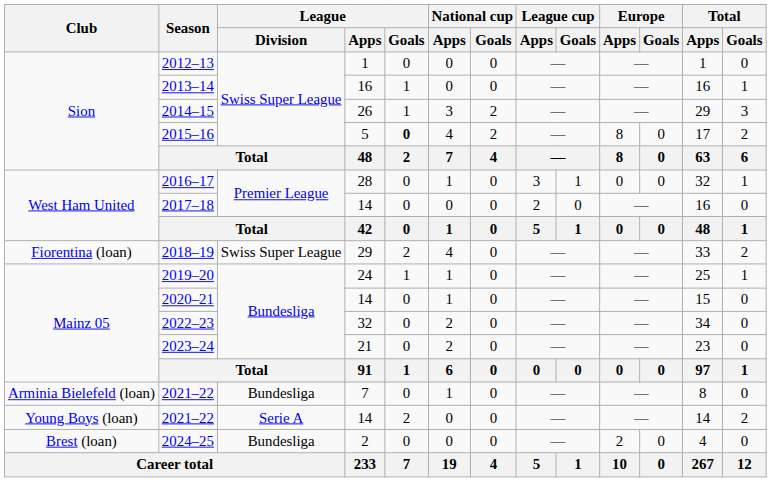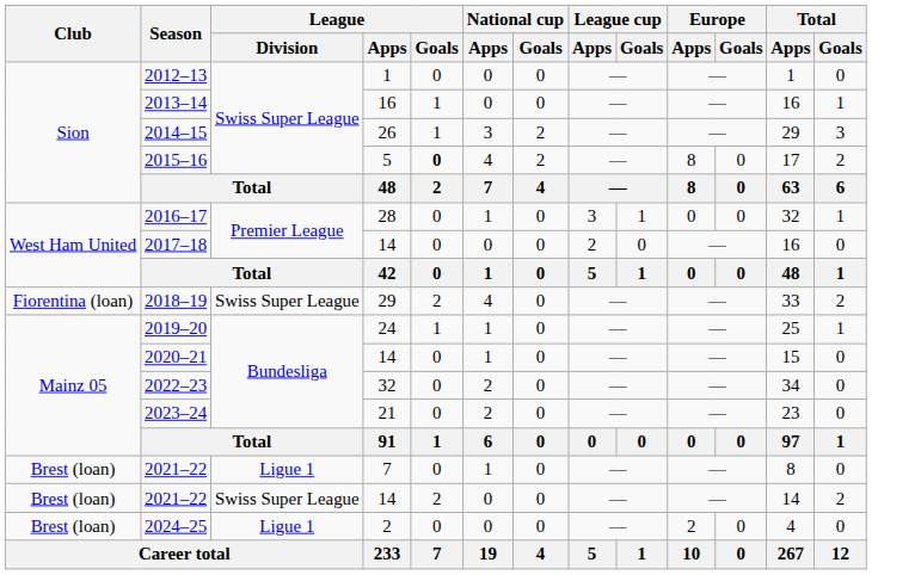 <table class="wikitable" style="text-align:center">
 <tr>
 <th rowspan="2">Club</th>
 <th rowspan="2">Season</th>
 <th colspan="3">League</th>
 <th colspan="2">National cup</th>
 <th colspan="2">League cup</th>
 <th colspan="2">Europe</th>
 <th colspan="2">Total</th>
 </tr>
 <tr>
 <th>Division</th>
 <th>Apps</th>
 <th>Goals</th>
 <th>Apps</th>
 <th>Goals</th>
 <th>Apps</th>
 <th>Goals</th>
 <th>Apps</th>
 <th>Goals</th>
 <th>Apps</th>
 <th>Goals</th>
 </tr>
 <tr>
 <td rowspan="5"><a href='#'>Sion</a></td>
 <td><a href='#'>2012–13</a></td>
 <td rowspan="4"><a href='#'>Swiss Super League</a></td>
 <td>1</td>
 <td>0</td>
 <td>0</td>
 <td>0</td>
 <td colspan="2">—</td>
 <td colspan="2">—</td>
 <td>1</td>
 <td>0</td>
 </tr>
 <tr>
 <td><a href='#'>2013–14</a></td>
 <td>16</td>
 <td>1</td>
 <td>0</td>
 <td>0</td>
 <td colspan="2">—</td>
 <td colspan="2">—</td>
 <td>16</td>
 <td>1</td>
 </tr>
 <tr>
 <td><a href='#'>2014–15</a></td>
 <td>26</td>
 <td>1</td>
 <td>3</td>
 <td>2</td>
 <td colspan="2">—</td>
 <td colspan="2">—</td>
 <td>29</td>
 <td>3</td>
 </tr>
 <tr>
 <td><a href='#'>2015–16</a></td>
 <td>5</td>
 <td><strong>0</strong></td>
 <td>4</td>
 <td>2</td>
 <td colspan="2">—</td>
 <td>8</td>
 <td>0</td>
 <td>17</td>
 <td>2</td>
 </tr>
 <tr>
 <th colspan="2">Total</th>
 <th>48</th>
 <th>2</th>
 <th>7</th>
 <th>4</th>
 <th colspan="2">—</th>
 <th>8</th>
 <th>0</th>
 <th>63</th>
 <th>6</th>
 </tr>
 <tr>
 <td rowspan="3"><a href='#'>West Ham United</a></td>
 <td><a href='#'>2016–17</a></td>
 <td rowspan="2"><a href='#'>Premier League</a></td>
 <td>28</td>
 <td>0</td>
 <td>1</td>
 <td>0</td>
 <td>3</td>
 <td>1</td>
 <td>0</td>
 <td>0</td>
 <td>32</td>
 <td>1</td>
 </tr>
 <tr>
 <td><a href='#'>2017–18</a></td>
 <td>14</td>
 <td>0</td>
 <td>0</td>
 <td>0</td>
 <td>2</td>
 <td>0</td>
 <td colspan="2">—</td>
 <td>16</td>
 <td>0</td>
 </tr>
 <tr>
 <th colspan="2">Total</th>
 <th>42</th>
 <th>0</th>
 <th>1</th>
 <th>0</th>
 <th>5</th>
 <th>1</th>
 <th>0</th>
 <th>0</th>
 <th>48</th>
 <th>1</th>
 </tr>
 <tr>
 <td><a href='#'>Fiorentina</a> (loan)</td>
 <td><a href='#'>2018–19</a></td>
 <td>Swiss Super League</td>
 <td>29</td>
 <td>2</td>
 <td>4</td>
 <td>0</td>
 <td colspan="2">—</td>
 <td colspan="2">—</td>
 <td>33</td>
 <td>2</td>
 </tr>
 <tr>
 <td rowspan="5"><a href='#'>Mainz 05</a></td>
 <td><a href='#'>2019–20</a></td>
 <td rowspan="4"><a href='#'>Bundesliga</a></td>
 <td>24</td>
 <td>1</td>
 <td>1</td>
 <td>0</td>
 <td colspan="2">—</td>
 <td colspan="2">—</td>
 <td>25</td>
 <td>1</td>
 </tr>
 <tr>
 <td><a href='#'>2020–21</a></td>
 <td>14</td>
 <td>0</td>
 <td>1</td>
 <td>0</td>
 <td colspan="2">—</td>
 <td colspan="2">—</td>
 <td>15</td>
 <td>0</td>
 </tr>
 <tr>
 <td><a href='#'>2022–23</a></td>
 <td>32</td>
 <td>0</td>
 <td>2</td>
 <td>0</td>
 <td colspan="2">—</td>
 <td colspan="2">—</td>
 <td>34</td>
 <td>0</td>
 </tr>
 <tr>
 <td><a href='#'>2023–24</a></td>
 <td>21</td>
 <td>0</td>
 <td>2</td>
 <td>0</td>
 <td colspan="2">—</td>
 <td colspan="2">—</td>
 <td>23</td>
 <td>0</td>
 </tr>
 <tr>
 <th colspan="2">Total</th>
 <th>91</th>
 <th>1</th>
 <th>6</th>
 <th>0</th>
 <th>0</th>
 <th>0</th>
 <th>0</th>
 <th>0</th>
 <th>97</th>
 <th>1</th>
 </tr>
 <tr>
-<td><a href='#'>Arminia Bielefeld</a> (loan)</td>
+<td><a href='#'>Brest</a> (loan)</td>
 <td><a href='#'>2021–22</a></td>
-<td>Bundesliga</td>
+<td><a href='#'>Ligue 1</a></td>
 <td>7</td>
 <td>0</td>
 <td>1</td>
 <td>0</td>
 <td colspan="2">—</td>
 <td colspan="2">—</td>
 <td>8</td>
 <td>0</td>
 </tr>
 <tr>
-<td><a href='#'>Young Boys</a> (loan)</td>
+<td><a href='#'>Brest</a> (loan)</td>
 <td><a href='#'>2021–22</a></td>
-<td><a href='#'>Serie A</a></td>
+<td>Swiss Super League</td>
 <td>14</td>
 <td>2</td>
 <td>0</td>
 <td>0</td>
 <td colspan="2">—</td>
 <td colspan="2">—</td>
 <td>14</td>
 <td>2</td>
 </tr>
 <tr>
 <td><a href='#'>Brest</a> (loan)</td>
 <td><a href='#'>2024–25</a></td>
-<td>Bundesliga</td>
+<td><a href='#'>Ligue 1</a></td>
 <td>2</td>
 <td>0</td>
 <td>0</td>
 <td>0</td>
 <td colspan="2">—</td>
 <td>2</td>
 <td>0</td>
 <td>4</td>
 <td>0</td>
 </tr>
 <tr>
 <th colspan="3">Career total</th>
 <th>233</th>
 <th>7</th>
 <th>19</th>
 <th>4</th>
 <th>5</th>
 <th>1</th>
 <th>10</th>
 <th>0</th>
 <th>267</th>
 <th>12</th>
 </tr>
 </table>
